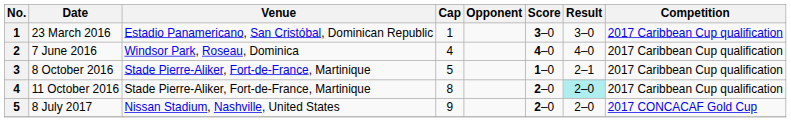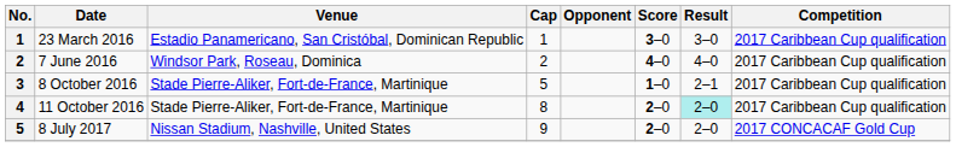 <table class="wikitable sortable plainrowheaders">
 <tr>
 <th scope=col>No.</th>
 <th scope=col data-sort-type=date>Date</th>
 <th scope=col>Venue</th>
 <th scope=col>Cap</th>
 <th scope=col>Opponent</th>
 <th scope=col>Score</th>
 <th scope=col>Result</th>
 <th scope=col>Competition</th>
 </tr>
 <tr>
 <th scope=row>1</th>
 <td>23 March 2016</td>
 <td><a href='#'>Estadio Panamericano</a>, <a href='#'>San Cristóbal</a>, Dominican Republic</td>
 <td align=center>1</td>
 <td></td>
 <td align=center><strong>3</strong>–0</td>
 <td align=center>3–0</td>
 <td><a href='#'>2017 Caribbean Cup qualification</a></td>
 </tr>
 <tr>
 <th scope=row>2</th>
 <td>7 June 2016</td>
 <td><a href='#'>Windsor Park</a>, <a href='#'>Roseau</a>, Dominica</td>
-<td align=center>4</td>
+<td align=center>2</td>
 <td></td>
 <td align=center><strong>4</strong>–0</td>
 <td align=center>4–0</td>
 <td>2017 Caribbean Cup qualification</td>
 </tr>
 <tr>
 <th scope=row>3</th>
 <td>8 October 2016</td>
 <td><a href='#'>Stade Pierre-Aliker</a>, <a href='#'>Fort-de-France</a>, Martinique</td>
 <td align=center>5</td>
 <td></td>
 <td align=center><strong>1</strong>–0</td>
 <td align=center>2–1</td>
 <td>2017 Caribbean Cup qualification</td>
 </tr>
 <tr>
 <th scope=row>4</th>
 <td>11 October 2016</td>
 <td>Stade Pierre-Aliker, Fort-de-France, Martinique</td>
 <td align=center>8</td>
 <td></td>
 <td align=center><strong>2</strong>–0</td>
 <td align=center style="background: paleturquoise;">2–0</td>
 <td>2017 Caribbean Cup qualification</td>
 </tr>
 <tr>
 <th scope=row>5</th>
 <td>8 July 2017</td>
 <td><a href='#'>Nissan Stadium</a>, <a href='#'>Nashville</a>, United States</td>
 <td align=center>9</td>
 <td></td>
 <td align=center><strong>2</strong>–0</td>
 <td align=center>2–0</td>
 <td><a href='#'>2017 CONCACAF Gold Cup</a></td>
 </tr>
 <tr>
 </tr>
 </table>
